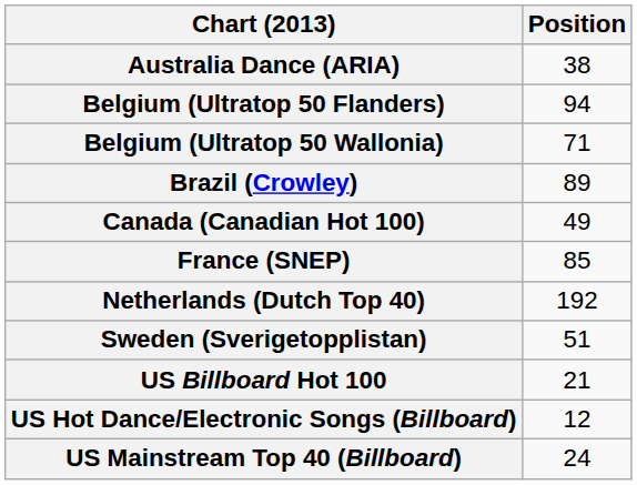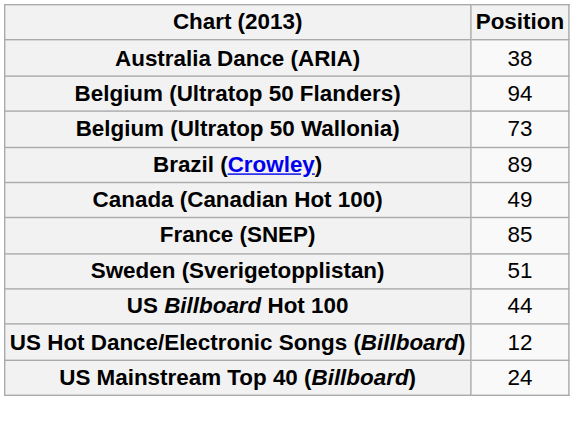 <table class="wikitable sortable plainrowheaders" style="text-align:center">
 <tr>
 <th scope="col">Chart (2013)</th>
 <th scope="col">Position</th>
 </tr>
 <tr>
 <th scope="row">Australia Dance (ARIA)</th>
 <td>38</td>
 </tr>
 <tr>
 <th scope="row">Belgium (Ultratop 50 Flanders)</th>
 <td>94</td>
 </tr>
 <tr>
 <th scope="row">Belgium (Ultratop 50 Wallonia)</th>
-<td>71</td>
+<td>73</td>
 </tr>
 <tr>
 <th scope="row">Brazil (<a href='#'>Crowley</a>)</th>
 <td>89</td>
 </tr>
 <tr>
 <th scope="row">Canada (Canadian Hot 100)</th>
 <td>49</td>
 </tr>
 <tr>
 <th scope="row">France (SNEP)</th>
 <td>85</td>
 </tr>
 <tr>
-<th scope="row">Netherlands (Dutch Top 40)</th>
-<td>192</td>
-</tr>
-<tr>
 <th scope="row">Sweden (Sverigetopplistan)</th>
 <td>51</td>
 </tr>
 <tr>
 <th scope="row">US <em>Billboard</em> Hot 100</th>
-<td>21</td>
+<td>44</td>
 </tr>
 <tr>
 <th scope="row">US Hot Dance/Electronic Songs (<em>Billboard</em>)</th>
 <td>12</td>
 </tr>
 <tr>
 <th scope="row">US Mainstream Top 40 (<em>Billboard</em>)</th>
 <td>24</td>
 </tr>
 </table>
